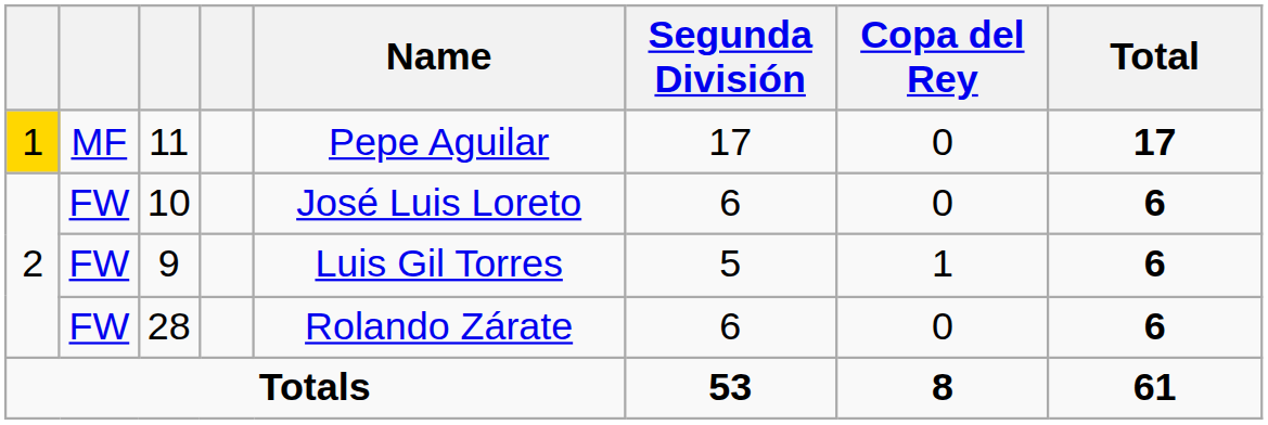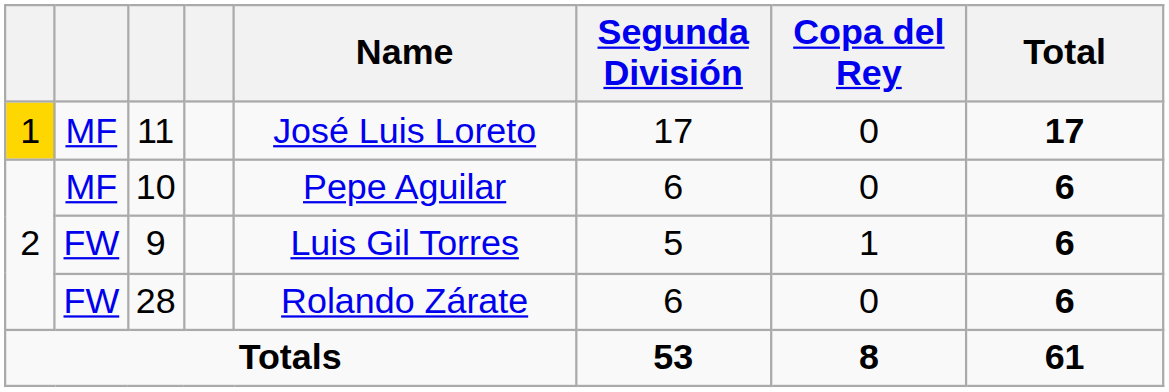 <table class="wikitable" style="text-align:center">
 <tr>
 <th width=15></th>
 <th width=15></th>
 <th width=15></th>
 <th width=15></th>
 <th width=145>Name</th>
 <th width=80><strong><a href='#'>Segunda División</a></strong></th>
 <th width=80><strong><a href='#'>Copa del Rey</a></strong></th>
 <th width=80>Total</th>
 </tr>
 <tr>
 <td rowspan=1 style="background: gold;">1</td>
 <td align=center><a href='#'>MF</a></td>
 <td align=center>11</td>
 <td></td>
-<td><a href='#'>Pepe Aguilar</a></td>
+<td><a href='#'>José Luis Loreto</a></td>
 <td>17</td>
 <td>0</td>
 <td><strong>17</strong></td>
 </tr>
 <tr>
 <td rowspan=3>2</td>
-<td align=center><a href='#'>FW</a></td>
+<td align=center><a href='#'>MF</a></td>
 <td align=center>10</td>
 <td></td>
-<td><a href='#'>José Luis Loreto</a></td>
+<td><a href='#'>Pepe Aguilar</a></td>
 <td>6</td>
 <td>0</td>
 <td><strong>6</strong></td>
 </tr>
 <tr>
 <td align=center><a href='#'>FW</a></td>
 <td align=center>9</td>
 <td></td>
 <td><a href='#'>Luis Gil Torres</a></td>
 <td>5</td>
 <td>1</td>
 <td><strong>6</strong></td>
 </tr>
 <tr>
 <td align=center><a href='#'>FW</a></td>
 <td align=center>28</td>
 <td></td>
 <td><a href='#'>Rolando Zárate</a></td>
 <td>6</td>
 <td>0</td>
 <td><strong>6</strong></td>
 </tr>
 <tr>
 <td colspan=5><strong>Totals</strong></td>
 <td><strong>53</strong></td>
 <td><strong>8</strong></td>
 <td><strong>61</strong></td>
 </tr>
 </table>
